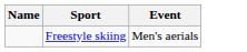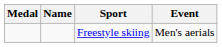 <table class="wikitable sortable" style="font-size:90%">
 <tr>
+<th>Medal</th>
 <th>Name</th>
 <th>Sport</th>
 <th>Event</th>
 </tr>
 <tr>
 <td></td>
+<td></td>
 <td><a href='#'>Freestyle skiing</a></td>
 <td>Men's aerials</td>
 </tr>
 </table>
